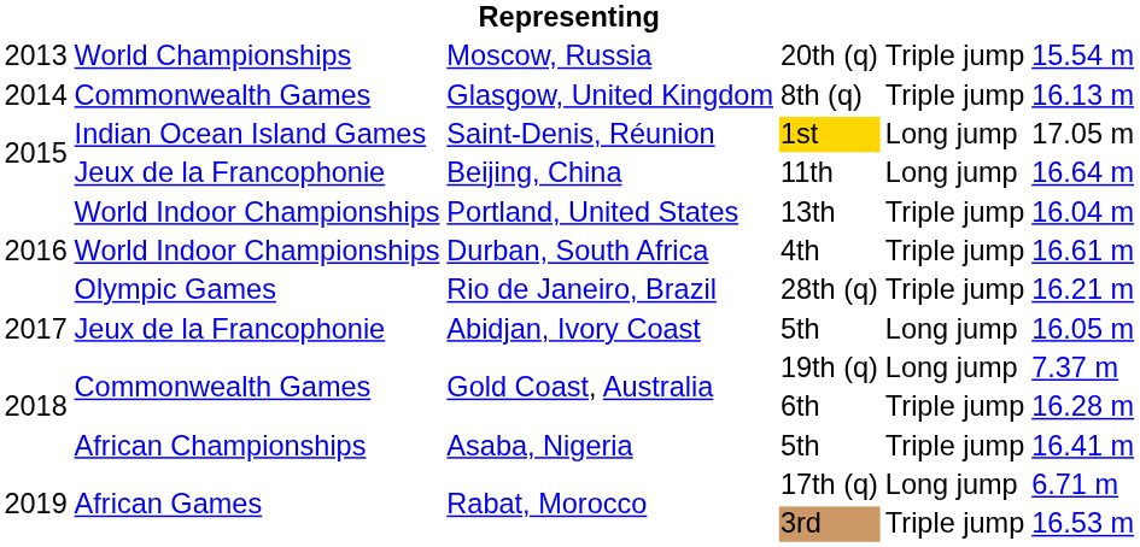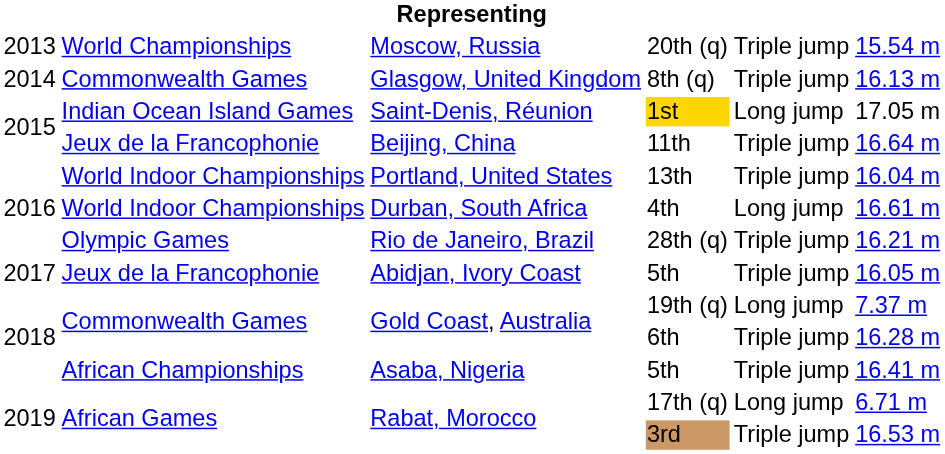 <table>
 <tr>
 <th colspan="6">Representing </th>
 </tr>
 <tr>
 <td>2013</td>
 <td><a href='#'>World Championships</a></td>
 <td><a href='#'>Moscow, Russia</a></td>
 <td>20th (q)</td>
 <td>Triple jump</td>
 <td><a href='#'>15.54 m</a></td>
 </tr>
 <tr>
 <td>2014</td>
 <td><a href='#'>Commonwealth Games</a></td>
 <td><a href='#'>Glasgow, United Kingdom</a></td>
 <td>8th (q)</td>
 <td>Triple jump</td>
 <td><a href='#'>16.13 m</a></td>
 </tr>
 <tr>
 <td rowspan="2">2015</td>
 <td><a href='#'>Indian Ocean Island Games</a></td>
 <td><a href='#'>Saint-Denis, Réunion</a></td>
 <td bgcolor="gold">1st</td>
 <td>Long jump</td>
 <td>17.05 m</td>
 </tr>
 <tr>
 <td><a href='#'>Jeux de la Francophonie</a></td>
 <td><a href='#'>Beijing, China</a></td>
 <td>11th</td>
-<td>Long jump</td>
+<td>Triple jump</td>
 <td><a href='#'>16.64 m</a></td>
 </tr>
 <tr>
 <td rowspan=3>2016</td>
 <td><a href='#'>World Indoor Championships</a></td>
 <td><a href='#'>Portland, United States</a></td>
 <td>13th</td>
 <td>Triple jump</td>
 <td><a href='#'>16.04 m</a></td>
 </tr>
 <tr>
 <td><a href='#'>World Indoor Championships</a></td>
 <td><a href='#'>Durban, South Africa</a></td>
 <td>4th</td>
-<td>Triple jump</td>
+<td>Long jump</td>
 <td><a href='#'>16.61 m</a></td>
 </tr>
 <tr>
 <td><a href='#'>Olympic Games</a></td>
 <td><a href='#'>Rio de Janeiro, Brazil</a></td>
 <td>28th (q)</td>
 <td>Triple jump</td>
 <td><a href='#'>16.21 m</a></td>
 </tr>
 <tr>
 <td>2017</td>
 <td><a href='#'>Jeux de la Francophonie</a></td>
 <td><a href='#'>Abidjan, Ivory Coast</a></td>
 <td>5th</td>
-<td>Long jump</td>
+<td>Triple jump</td>
 <td><a href='#'>16.05 m</a></td>
 </tr>
 <tr>
 <td rowspan=3>2018</td>
 <td rowspan=2><a href='#'>Commonwealth Games</a></td>
 <td rowspan=2><a href='#'>Gold Coast</a>, <a href='#'>Australia</a></td>
 <td>19th (q)</td>
 <td>Long jump</td>
 <td><a href='#'>7.37 m</a></td>
 </tr>
 <tr>
 <td>6th</td>
 <td>Triple jump</td>
 <td><a href='#'>16.28 m</a></td>
 </tr>
 <tr>
 <td><a href='#'>African Championships</a></td>
 <td><a href='#'>Asaba, Nigeria</a></td>
 <td>5th</td>
 <td>Triple jump</td>
 <td><a href='#'>16.41 m</a></td>
 </tr>
 <tr>
 <td rowspan=2>2019</td>
 <td rowspan=2><a href='#'>African Games</a></td>
 <td rowspan=2><a href='#'>Rabat, Morocco</a></td>
 <td>17th (q)</td>
 <td>Long jump</td>
 <td><a href='#'>6.71 m</a></td>
 </tr>
 <tr>
 <td bgcolor=cc9966>3rd</td>
 <td>Triple jump</td>
 <td><a href='#'>16.53 m</a></td>
 </tr>
 </table>
